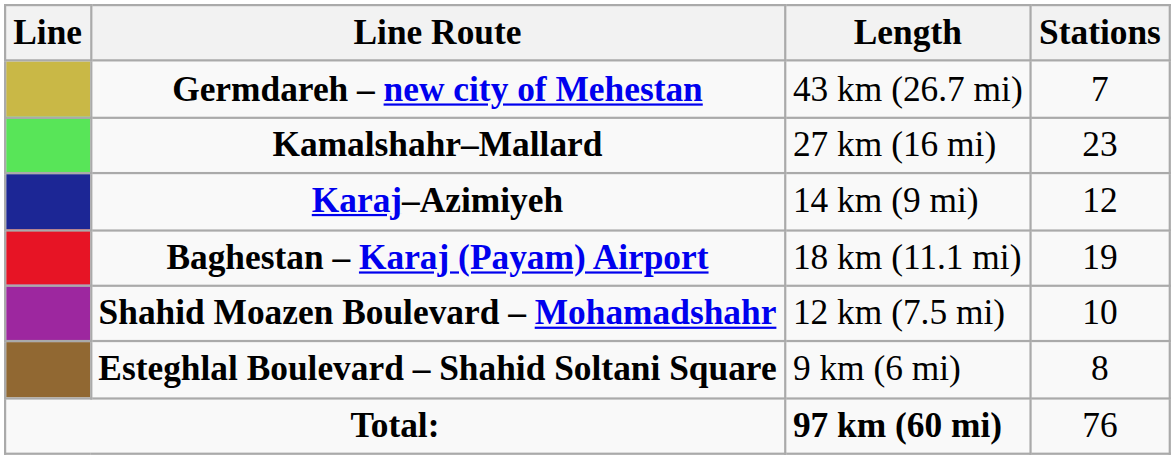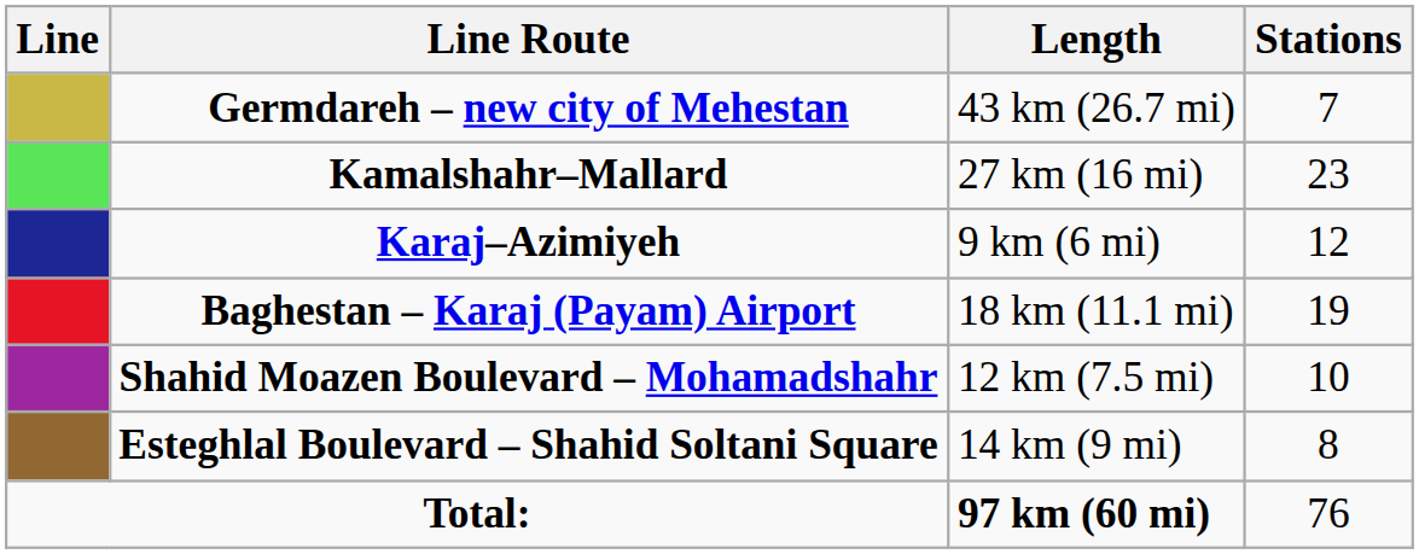 <table class="wikitable">
 <tr>
 <th>Line</th>
 <th>Line Route</th>
 <th>Length</th>
 <th>Stations</th>
 </tr>
 <tr>
 <td style="text-align:center; color:#FFFFFF; background-color:#c9b846"><strong><a href='#'></a></strong></td>
 <td style="text-align:center"><strong>Germdareh – <a href='#'>new city of Mehestan</a></strong></td>
 <td>43 km (26.7 mi)</td>
 <td style="text-align:center">7</td>
 </tr>
 <tr>
 <td style="text-align:center; color:#FFFFFF; background-color:#58e558"><strong><a href='#'></a></strong></td>
 <td style="text-align:center"><strong>Kamalshahr–Mallard</strong></td>
 <td>27 km (16 mi)</td>
 <td style="text-align:center">23</td>
 </tr>
 <tr>
 <td style="text-align:center; color:#FFFFFF; background-color:#1c2695"><strong><a href='#'></a></strong></td>
 <td style="text-align:center"><strong><a href='#'>Karaj</a>–Azimiyeh</strong></td>
-<td>14 km (9 mi)</td>
+<td>9 km (6 mi)</td>
 <td style="text-align:center">12</td>
 </tr>
 <tr>
 <td style="text-align:center; color:#FFFFFF; background-color:#e71425"><strong><a href='#'></a></strong></td>
 <td style="text-align:center"><strong>Baghestan – <a href='#'>Karaj (Payam) Airport</a></strong></td>
 <td>18 km (11.1 mi)</td>
 <td style="text-align:center">19</td>
 </tr>
 <tr>
 <td style="text-align:center; color:#FFFFFF; background-color:#9d279f"><strong><a href='#'></a></strong></td>
 <td style="text-align:center"><strong>Shahid Moazen Boulevard – <a href='#'>Mohamadshahr</a></strong></td>
 <td>12 km (7.5 mi)</td>
 <td style="text-align:center">10</td>
 </tr>
 <tr>
 <td style="text-align:center; color:#FFFFFF; background-color:#916832"><strong><a href='#'></a></strong></td>
 <td style="text-align:center"><strong>Esteghlal Boulevard – Shahid Soltani Square</strong></td>
-<td>9 km (6 mi)</td>
+<td>14 km (9 mi)</td>
 <td style="text-align:center">8</td>
 </tr>
 <tr>
 <td colspan="2" style="text-align:center"><strong>Total:</strong></td>
 <td><strong>97 km (60 mi)</strong></td>
 <td style="text-align:center">76</td>
 </tr>
 </table>
